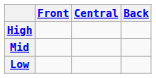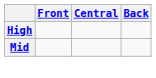 <table class="wikitable" style="text-align:center">
 <tr>
 <th></th>
 <th><a href='#'>Front</a></th>
 <th><a href='#'>Central</a></th>
 <th><a href='#'>Back</a></th>
 </tr>
 <tr>
 <th><a href='#'>High</a></th>
 <td></td>
 <td></td>
 </tr>
 <tr>
 <th><a href='#'>Mid</a></th>
 <td></td>
 <td></td>
 <td></td>
 </tr>
-<tr>
-<th><a href='#'>Low</a></th>
-<td></td>
-<td></td>
-<td></td>
-</tr>
 </table>
